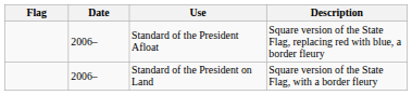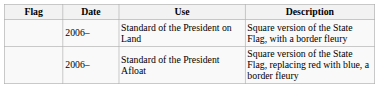 <table class="wikitable">
 <tr>
 <th style="width:110px;">Flag</th>
 <th style="width:100px;">Date</th>
 <th style="width:250px;">Use</th>
 <th style="width:250px;">Description</th>
 </tr>
 <tr>
 <td></td>
 <td>2006–</td>
-<td>Standard of the President Afloat</td>
-<td>Square version of the State Flag, replacing red with blue, a border fleury</td>
+<td>Standard of the President on Land</td>
+<td>Square version of the State Flag, with a border fleury</td>
 </tr>
 <tr>
 <td></td>
 <td>2006–</td>
-<td>Standard of the President on Land</td>
-<td>Square version of the State Flag, with a border fleury</td>
+<td>Standard of the President Afloat</td>
+<td>Square version of the State Flag, replacing red with blue, a border fleury</td>
 </tr>
 </table>
